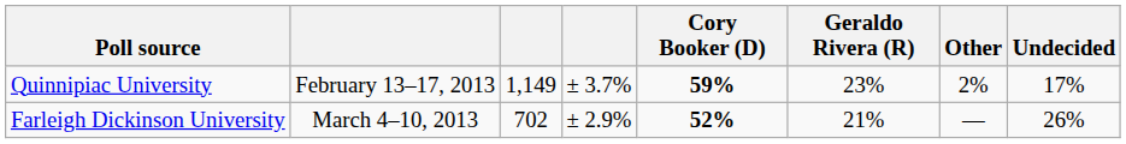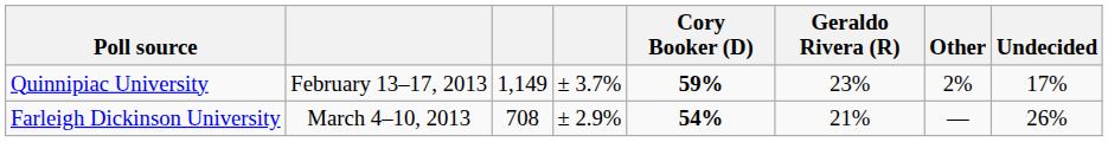 <table class="wikitable" style="text-align:center">
 <tr valign= bottom>
 <th>Poll source</th>
 <th></th>
 <th></th>
 <th></th>
 <th style="width:100px;">Cory<br>Booker (D)</th>
 <th style="width:100px;">Geraldo<br>Rivera (R)</th>
 <th>Other</th>
 <th>Undecided</th>
 </tr>
 <tr>
 <td align=left><a href='#'>Quinnipiac University</a></td>
 <td>February 13–17, 2013</td>
 <td>1,149</td>
 <td>± 3.7%</td>
 <td><strong>59%</strong></td>
 <td>23%</td>
 <td>2%</td>
 <td>17%</td>
 </tr>
 <tr>
 <td align=left><a href='#'>Farleigh Dickinson University</a></td>
 <td>March 4–10, 2013</td>
-<td>702</td>
+<td>708</td>
 <td>± 2.9%</td>
-<td><strong>52%</strong></td>
+<td><strong>54%</strong></td>
 <td>21%</td>
 <td>—</td>
 <td>26%</td>
 </tr>
 </table>
